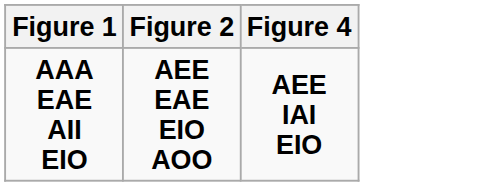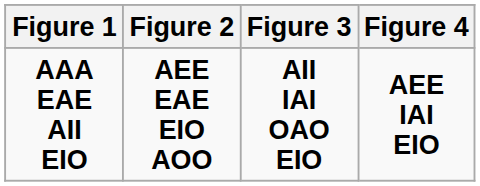 <table class="wikitable" style="float:left; margin:0 0 1em 1em; text-align:center; font-size:90%;">
 <tr>
 <th>Figure 1</th>
 <th>Figure 2</th>
+<th>Figure 3</th>
 <th>Figure 4</th>
 </tr>
 <tr>
 <td><strong>AAA</strong><br><strong>EAE</strong><br><strong>AII</strong><br><strong>EIO</strong><br></td>
 <td><strong>AEE</strong><br><strong>EAE</strong><br><strong>EIO</strong><br><strong>AOO</strong></td>
+<td><strong>AII</strong><br><strong>IAI</strong><br><strong>OAO</strong><br><strong>EIO</strong></td>
 <td><strong>AEE</strong><br><strong>IAI</strong><br><strong>EIO</strong></td>
 </tr>
 </table>
